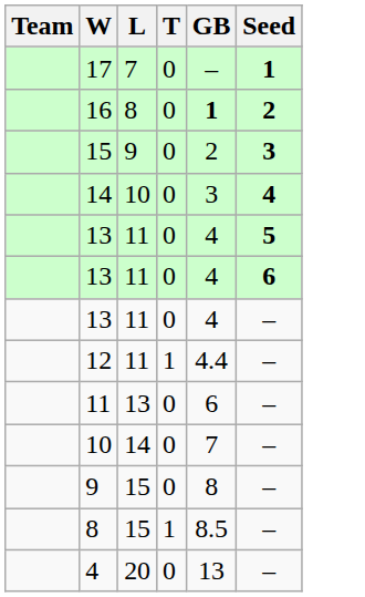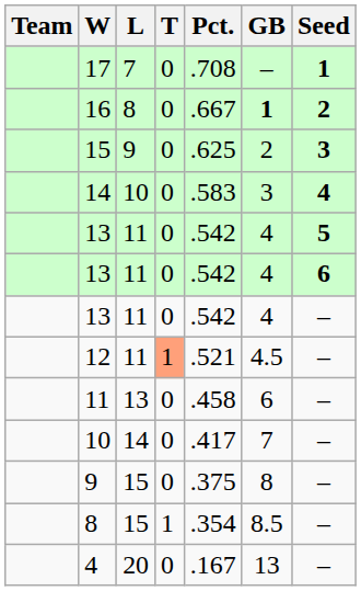 <table class=wikitable>
 <tr>
 <th>Team</th>
 <th>W</th>
 <th>L</th>
 <th>T</th>
+<th>Pct.</th>
 <th>GB</th>
 <th>Seed</th>
 </tr>
 <tr bgcolor=#ccffcc>
 <td></td>
 <td>17</td>
 <td>7</td>
 <td>0</td>
+<td>.708</td>
 <td style="text-align:center;">–</td>
 <td style="text-align:center;"><strong>1</strong></td>
 </tr>
 <tr bgcolor=#ccffcc>
 <td></td>
 <td>16</td>
 <td>8</td>
 <td>0</td>
+<td>.667</td>
 <td style="text-align:center;"><strong>1</strong></td>
 <td style="text-align:center;"><strong>2</strong></td>
 </tr>
 <tr bgcolor=#ccffcc>
 <td></td>
 <td>15</td>
 <td>9</td>
 <td>0</td>
+<td>.625</td>
 <td style="text-align:center;">2</td>
 <td style="text-align:center;"><strong>3</strong></td>
 </tr>
 <tr bgcolor=#ccffcc>
 <td></td>
 <td>14</td>
 <td>10</td>
 <td>0</td>
+<td>.583</td>
 <td style="text-align:center;">3</td>
 <td style="text-align:center;"><strong>4</strong></td>
 </tr>
 <tr bgcolor=#ccffcc>
 <td></td>
 <td>13</td>
 <td>11</td>
 <td>0</td>
+<td>.542</td>
 <td style="text-align:center;">4</td>
 <td style="text-align:center;"><strong>5</strong></td>
 </tr>
 <tr bgcolor=#ccffcc>
 <td></td>
 <td>13</td>
 <td>11</td>
 <td>0</td>
+<td>.542</td>
 <td style="text-align:center;">4</td>
 <td style="text-align:center;"><strong>6</strong></td>
 </tr>
 <tr>
 <td></td>
 <td>13</td>
 <td>11</td>
 <td>0</td>
+<td>.542</td>
 <td style="text-align:center;">4</td>
 <td style="text-align:center;">–</td>
 </tr>
 <tr>
 <td></td>
 <td>12</td>
 <td>11</td>
-<td>1</td>
-<td style="text-align:center;">4.4</td>
+<td style="background: lightsalmon;">1</td>
+<td>.521</td>
+<td style="text-align:center;">4.5</td>
 <td style="text-align:center;">–</td>
 </tr>
 <tr>
 <td></td>
 <td>11</td>
 <td>13</td>
 <td>0</td>
+<td>.458</td>
 <td style="text-align:center;">6</td>
 <td style="text-align:center;">–</td>
 </tr>
 <tr>
 <td></td>
 <td>10</td>
 <td>14</td>
 <td>0</td>
+<td>.417</td>
 <td style="text-align:center;">7</td>
 <td style="text-align:center;">–</td>
 </tr>
 <tr>
 <td></td>
 <td>9</td>
 <td>15</td>
 <td>0</td>
+<td>.375</td>
 <td style="text-align:center;">8</td>
 <td style="text-align:center;">–</td>
 </tr>
 <tr>
 <td></td>
 <td>8</td>
 <td>15</td>
 <td>1</td>
+<td>.354</td>
 <td style="text-align:center;">8.5</td>
 <td style="text-align:center;">–</td>
 </tr>
 <tr>
 <td></td>
 <td>4</td>
 <td>20</td>
 <td>0</td>
+<td>.167</td>
 <td style="text-align:center;">13</td>
 <td style="text-align:center;">–</td>
 </tr>
 </table>
